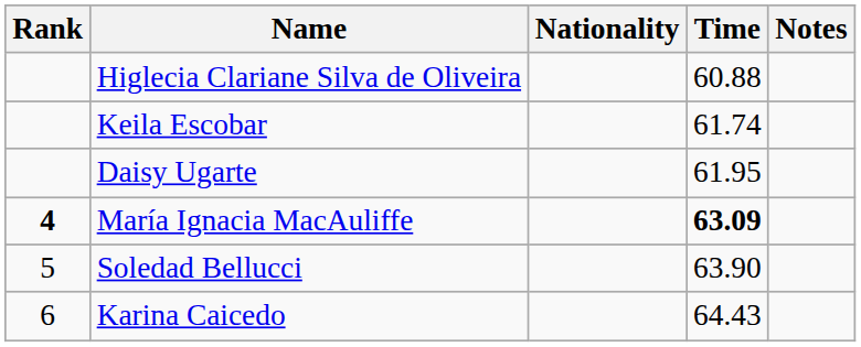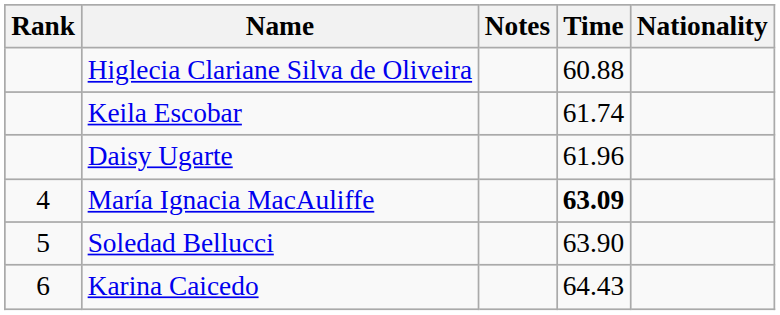 <table class="wikitable sortable" style="text-align:center">
 <tr>
 <th>Rank</th>
 <th>Name</th>
+<th>Notes</th>
+<th>Time</th>
 <th>Nationality</th>
-<th>Time</th>
-<th>Notes</th>
 </tr>
 <tr>
 <td align=center></td>
 <td align=left><a href='#'>Higlecia Clariane Silva de Oliveira</a></td>
+<td></td>
+<td>60.88</td>
 <td align=left></td>
-<td>60.88</td>
-<td></td>
 </tr>
 <tr>
 <td align=center></td>
 <td align=left><a href='#'>Keila Escobar</a></td>
+<td></td>
+<td>61.74</td>
 <td align=left></td>
-<td>61.74</td>
-<td></td>
 </tr>
 <tr>
 <td align=center></td>
 <td align=left><a href='#'>Daisy Ugarte</a></td>
+<td></td>
+<td>61.96</td>
 <td align=left></td>
-<td>61.95</td>
-<td></td>
 </tr>
 <tr>
-<td align=center><strong>4</strong></td>
+<td align=center>4</td>
 <td align=left><a href='#'>María Ignacia MacAuliffe</a></td>
+<td></td>
+<td><strong>63.09</strong></td>
 <td align=left></td>
-<td><strong>63.09</strong></td>
-<td></td>
 </tr>
 <tr>
 <td align=center>5</td>
 <td align=left><a href='#'>Soledad Bellucci</a></td>
+<td></td>
+<td>63.90</td>
 <td align=left></td>
-<td>63.90</td>
-<td></td>
 </tr>
 <tr>
 <td align=center>6</td>
 <td align=left><a href='#'>Karina Caicedo</a></td>
+<td></td>
+<td>64.43</td>
 <td align=left></td>
-<td>64.43</td>
-<td></td>
 </tr>
 </table>
